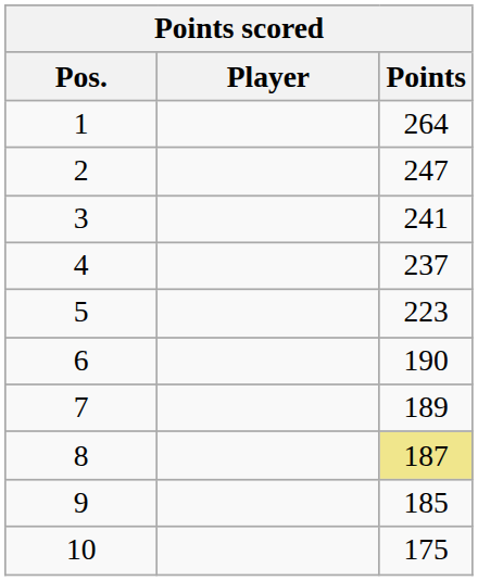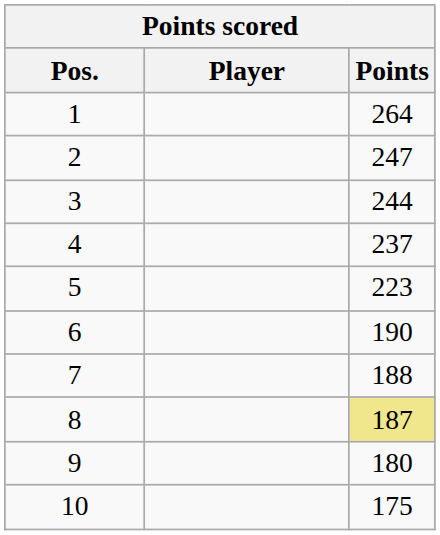 <table class="wikitable" style="text-align:center">
 <tr bgcolor="#efefef">
 <th colspan=4 style="border-right:0px;";>Points scored<br></th>
 </tr>
 <tr bgcolor="#efefef">
 <th>Pos.</th>
 <th>Player</th>
 <th width=20%>Points</th>
 </tr>
 <tr>
 <td>1</td>
 <td align=left></td>
 <td>264</td>
 </tr>
 <tr>
 <td>2</td>
 <td align=left></td>
 <td>247</td>
 </tr>
 <tr>
 <td>3</td>
 <td align=left></td>
-<td>241</td>
+<td>244</td>
 </tr>
 <tr>
 <td>4</td>
 <td align=left></td>
 <td>237</td>
 </tr>
 <tr>
 <td>5</td>
 <td align=left></td>
 <td>223</td>
 </tr>
 <tr>
 <td>6</td>
 <td align=left></td>
 <td>190</td>
 </tr>
 <tr>
 <td>7</td>
 <td align=left></td>
-<td>189</td>
+<td>188</td>
 </tr>
 <tr>
 <td>8</td>
 <td align=left></td>
 <td style="background: khaki;">187</td>
 </tr>
 <tr>
 <td>9</td>
 <td align=left></td>
-<td>185</td>
+<td>180</td>
 </tr>
 <tr>
 <td>10</td>
 <td align=left></td>
 <td>175</td>
 </tr>
 </table>
